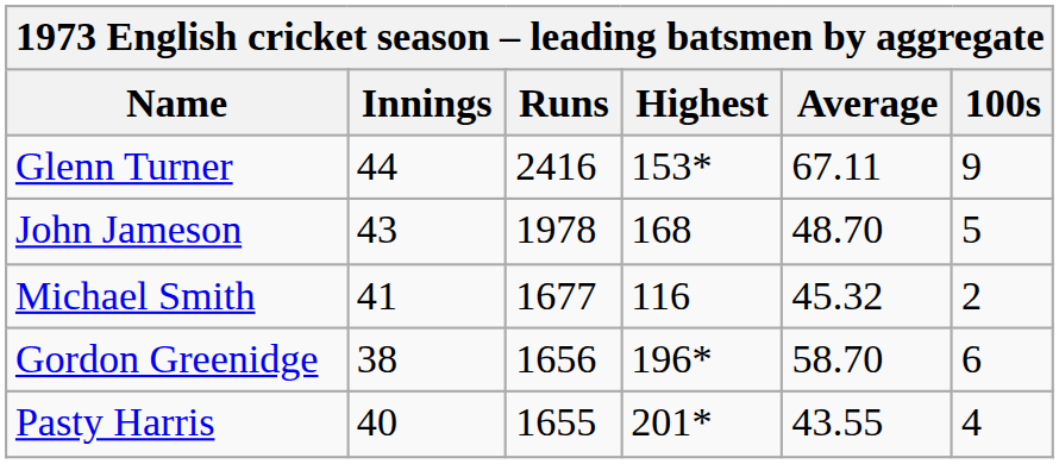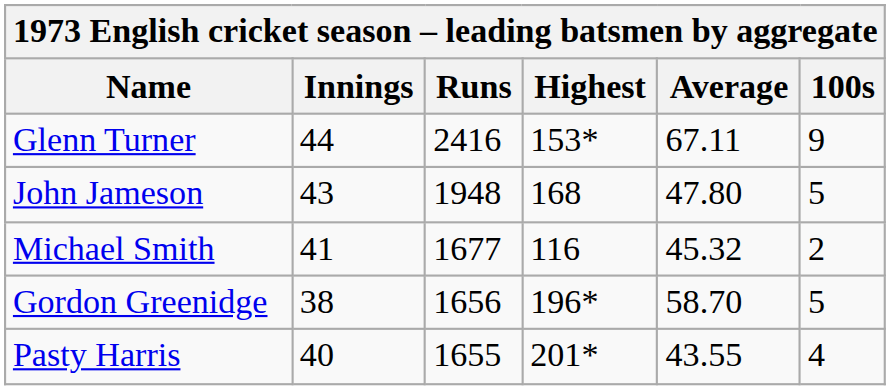 <table class="wikitable">
 <tr>
 <th bgcolor="#efefef" colspan="7">1973 English cricket season – leading batsmen by aggregate</th>
 </tr>
 <tr bgcolor="#efefef">
 <th>Name</th>
 <th>Innings</th>
 <th>Runs</th>
 <th>Highest</th>
 <th>Average</th>
 <th>100s</th>
 </tr>
 <tr>
 <td><a href='#'>Glenn Turner</a></td>
 <td>44</td>
 <td>2416</td>
 <td>153*</td>
 <td>67.11</td>
 <td>9</td>
 </tr>
 <tr>
 <td><a href='#'>John Jameson</a></td>
 <td>43</td>
-<td>1978</td>
+<td>1948</td>
 <td>168</td>
-<td>48.70</td>
+<td>47.80</td>
 <td>5</td>
 </tr>
 <tr>
 <td><a href='#'>Michael Smith</a></td>
 <td>41</td>
 <td>1677</td>
 <td>116</td>
 <td>45.32</td>
 <td>2</td>
 </tr>
 <tr>
 <td><a href='#'>Gordon Greenidge</a></td>
 <td>38</td>
 <td>1656</td>
 <td>196*</td>
 <td>58.70</td>
-<td>6</td>
+<td>5</td>
 </tr>
 <tr>
 <td><a href='#'>Pasty Harris</a></td>
 <td>40</td>
 <td>1655</td>
 <td>201*</td>
 <td>43.55</td>
 <td>4</td>
 </tr>
 </table>
